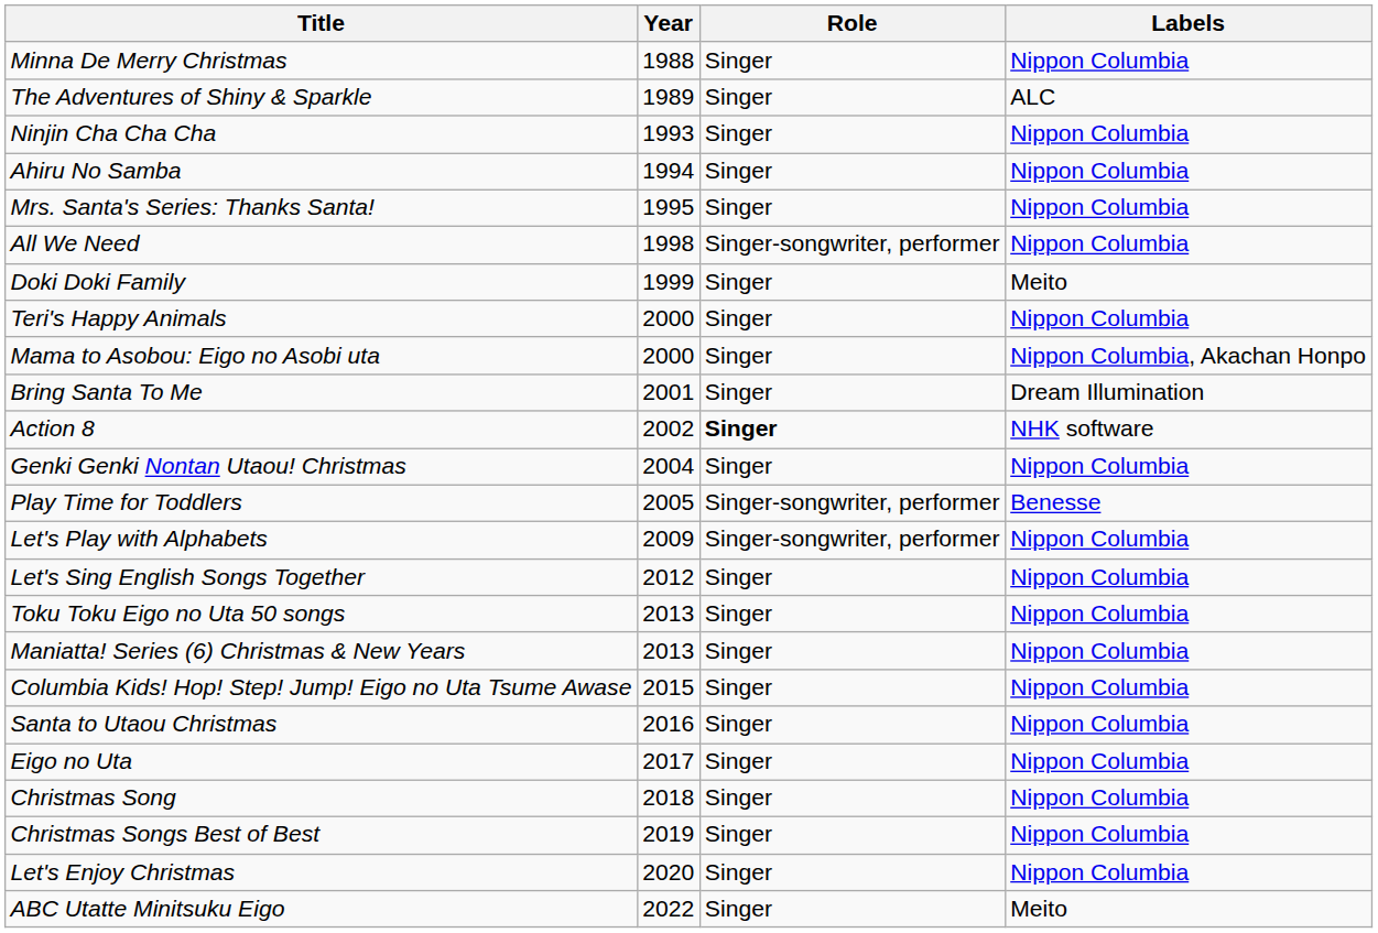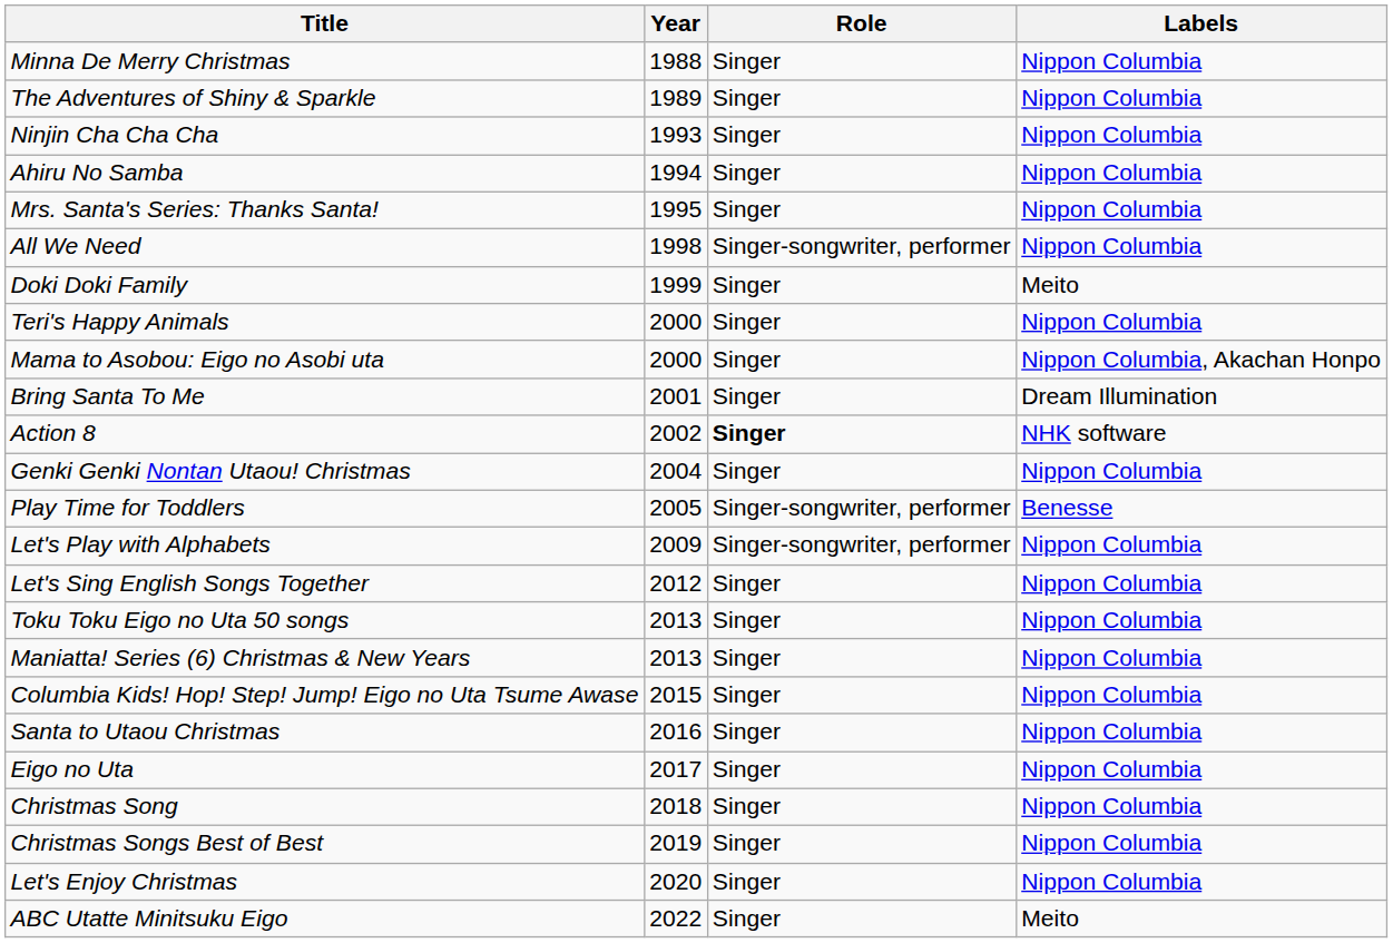 <table class="wikitable">
 <tr>
 <th>Title</th>
 <th>Year</th>
 <th>Role</th>
 <th>Labels</th>
 </tr>
 <tr>
 <td><em>Minna De Merry Christmas</em></td>
 <td>1988</td>
 <td>Singer</td>
 <td><a href='#'>Nippon Columbia</a></td>
 </tr>
 <tr>
 <td><em>The Adventures of Shiny & Sparkle</em></td>
 <td>1989</td>
 <td>Singer</td>
-<td>ALC</td>
+<td><a href='#'>Nippon Columbia</a></td>
 </tr>
 <tr>
 <td><em>Ninjin Cha Cha Cha</em></td>
 <td>1993</td>
 <td>Singer</td>
 <td><a href='#'>Nippon Columbia</a></td>
 </tr>
 <tr>
 <td><em>Ahiru No Samba</em></td>
 <td>1994</td>
 <td>Singer</td>
 <td><a href='#'>Nippon Columbia</a></td>
 </tr>
 <tr>
 <td><em>Mrs. Santa's Series: Thanks Santa!</em></td>
 <td>1995</td>
 <td>Singer</td>
 <td><a href='#'>Nippon Columbia</a></td>
 </tr>
 <tr>
 <td><em>All We Need</em></td>
 <td>1998</td>
 <td>Singer-songwriter, performer</td>
 <td><a href='#'>Nippon Columbia</a></td>
 </tr>
 <tr>
 <td><em>Doki Doki Family</em></td>
 <td>1999</td>
 <td>Singer</td>
 <td>Meito</td>
 </tr>
 <tr>
 <td><em>Teri's Happy Animals</em></td>
 <td>2000</td>
 <td>Singer</td>
 <td><a href='#'>Nippon Columbia</a></td>
 </tr>
 <tr>
 <td><em>Mama to Asobou: Eigo no Asobi uta</em></td>
 <td>2000</td>
 <td>Singer</td>
 <td><a href='#'>Nippon Columbia</a>, Akachan Honpo</td>
 </tr>
 <tr>
 <td><em>Bring Santa To Me</em></td>
 <td>2001</td>
 <td>Singer</td>
 <td>Dream Illumination</td>
 </tr>
 <tr>
 <td><em>Action 8</em></td>
 <td>2002</td>
 <td><strong>Singer</strong></td>
 <td><a href='#'>NHK</a> software</td>
 </tr>
 <tr>
 <td><em>Genki Genki <a href='#'>Nontan</a> Utaou! Christmas</em></td>
 <td>2004</td>
 <td>Singer</td>
 <td><a href='#'>Nippon Columbia</a></td>
 </tr>
 <tr>
 <td><em>Play Time for Toddlers</em></td>
 <td>2005</td>
 <td>Singer-songwriter, performer</td>
 <td><a href='#'>Benesse</a></td>
 </tr>
 <tr>
 <td><em>Let's Play with Alphabets</em></td>
 <td>2009</td>
 <td>Singer-songwriter, performer</td>
 <td><a href='#'>Nippon Columbia</a></td>
 </tr>
 <tr>
 <td><em>Let's Sing English Songs Together</em></td>
 <td>2012</td>
 <td>Singer</td>
 <td><a href='#'>Nippon Columbia</a></td>
 </tr>
 <tr>
 <td><em>Toku Toku Eigo no Uta 50 songs</em></td>
 <td>2013</td>
 <td>Singer</td>
 <td><a href='#'>Nippon Columbia</a></td>
 </tr>
 <tr>
 <td><em>Maniatta! Series (6) Christmas & New Years</em></td>
 <td>2013</td>
 <td>Singer</td>
 <td><a href='#'>Nippon Columbia</a></td>
 </tr>
 <tr>
 <td><em>Columbia Kids! Hop! Step! Jump! Eigo no Uta Tsume Awase</em></td>
 <td>2015</td>
 <td>Singer</td>
 <td><a href='#'>Nippon Columbia</a></td>
 </tr>
 <tr>
 <td><em>Santa to Utaou Christmas</em></td>
 <td>2016</td>
 <td>Singer</td>
 <td><a href='#'>Nippon Columbia</a></td>
 </tr>
 <tr>
 <td><em>Eigo no Uta</em></td>
 <td>2017</td>
 <td>Singer</td>
 <td><a href='#'>Nippon Columbia</a></td>
 </tr>
 <tr>
 <td><em>Christmas Song</em></td>
 <td>2018</td>
 <td>Singer</td>
 <td><a href='#'>Nippon Columbia</a></td>
 </tr>
 <tr>
 <td><em>Christmas Songs Best of Best</em></td>
 <td>2019</td>
 <td>Singer</td>
 <td><a href='#'>Nippon Columbia</a></td>
 </tr>
 <tr>
 <td><em>Let's Enjoy Christmas</em></td>
 <td>2020</td>
 <td>Singer</td>
 <td><a href='#'>Nippon Columbia</a></td>
 </tr>
 <tr>
 <td><em>ABC Utatte Minitsuku Eigo</em></td>
 <td>2022</td>
 <td>Singer</td>
 <td>Meito</td>
 </tr>
 </table>
